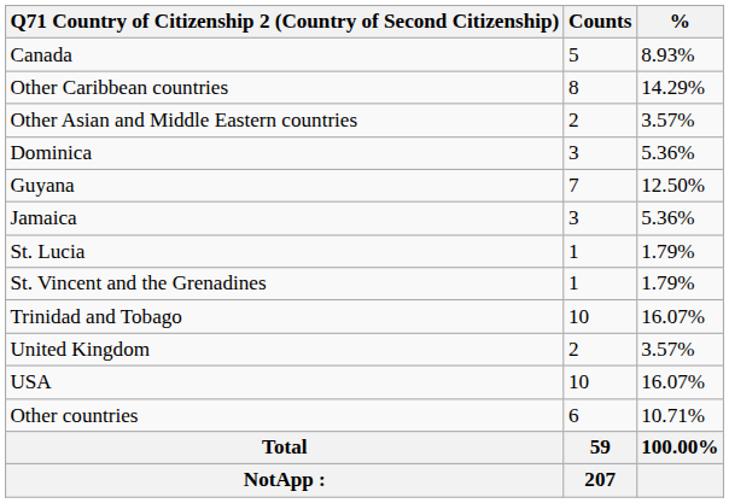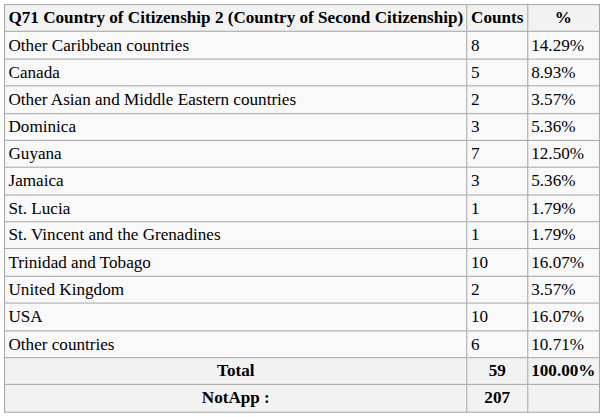 <table class="wikitable sortable">
 <tr>
 <th>Q71 Country of Citizenship 2 (Country of Second Citizenship)</th>
 <th>Counts</th>
 <th>%</th>
 </tr>
 <tr>
+<td>Other Caribbean countries</td>
+<td>8</td>
+<td>14.29%</td>
+</tr>
+<tr>
 <td>Canada</td>
 <td>5</td>
 <td>8.93%</td>
-</tr>
-<tr>
-<td>Other Caribbean countries</td>
-<td>8</td>
-<td>14.29%</td>
 </tr>
 <tr>
 <td>Other Asian and Middle Eastern countries</td>
 <td>2</td>
 <td>3.57%</td>
 </tr>
 <tr>
 <td>Dominica</td>
 <td>3</td>
 <td>5.36%</td>
 </tr>
 <tr>
 <td>Guyana</td>
 <td>7</td>
 <td>12.50%</td>
 </tr>
 <tr>
 <td>Jamaica</td>
 <td>3</td>
 <td>5.36%</td>
 </tr>
 <tr>
 <td>St. Lucia</td>
 <td>1</td>
 <td>1.79%</td>
 </tr>
 <tr>
 <td>St. Vincent and the Grenadines</td>
 <td>1</td>
 <td>1.79%</td>
 </tr>
 <tr>
 <td>Trinidad and Tobago</td>
 <td>10</td>
 <td>16.07%</td>
 </tr>
 <tr>
 <td>United Kingdom</td>
 <td>2</td>
 <td>3.57%</td>
 </tr>
 <tr>
 <td>USA</td>
 <td>10</td>
 <td>16.07%</td>
 </tr>
 <tr>
 <td>Other countries</td>
 <td>6</td>
 <td>10.71%</td>
 </tr>
 <tr>
 <th>Total</th>
 <th>59</th>
 <th>100.00%</th>
 </tr>
 <tr>
 <th>NotApp :</th>
 <th>207</th>
 <th></th>
 </tr>
 </table>
